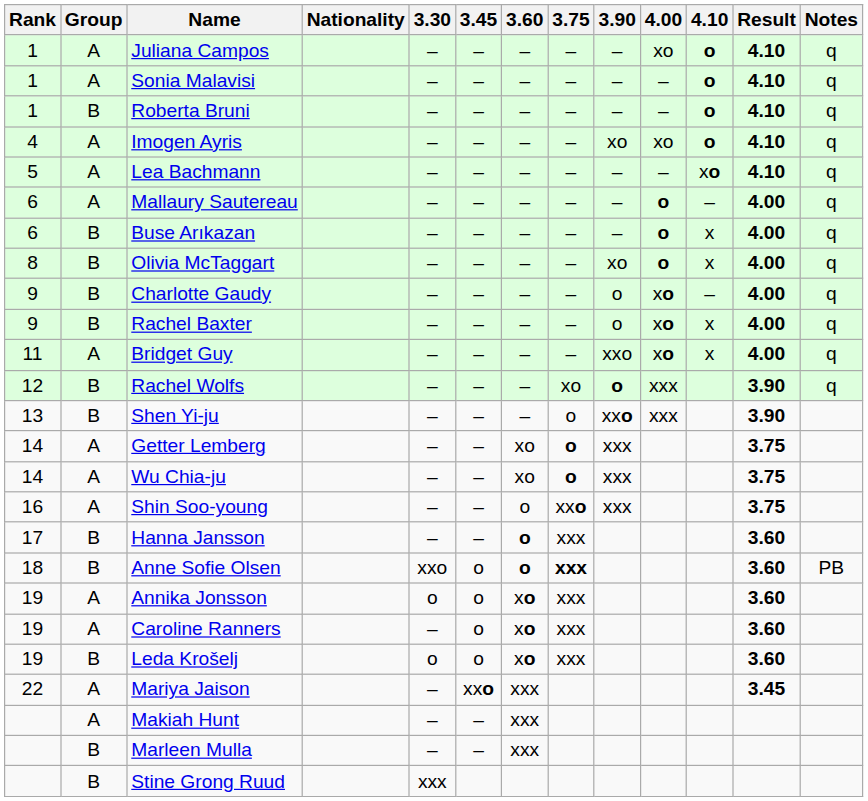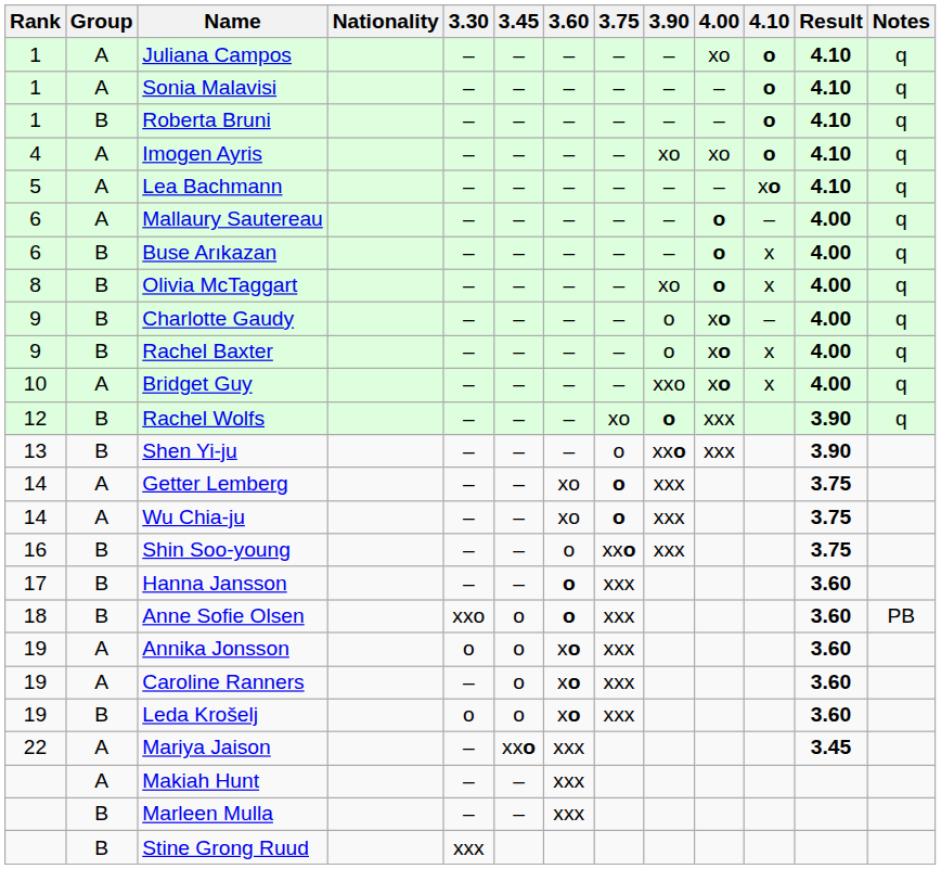 <table class="wikitable sortable" style="text-align:center">
 <tr>
 <th>Rank</th>
 <th>Group</th>
 <th>Name</th>
 <th>Nationality</th>
 <th>3.30</th>
 <th>3.45</th>
 <th>3.60</th>
 <th>3.75</th>
 <th>3.90</th>
 <th>4.00</th>
 <th>4.10</th>
 <th>Result</th>
 <th>Notes</th>
 </tr>
 <tr bgcolor=ddffdd>
 <td>1</td>
 <td>A</td>
 <td align=left><a href='#'>Juliana Campos</a></td>
 <td align=left></td>
 <td>–</td>
 <td>–</td>
 <td>–</td>
 <td>–</td>
 <td>–</td>
 <td>xo</td>
 <td><strong>o</strong></td>
 <td><strong>4.10</strong></td>
 <td>q</td>
 </tr>
 <tr bgcolor=ddffdd>
 <td>1</td>
 <td>A</td>
 <td align=left><a href='#'>Sonia Malavisi</a></td>
 <td align=left></td>
 <td>–</td>
 <td>–</td>
 <td>–</td>
 <td>–</td>
 <td>–</td>
 <td>–</td>
 <td><strong>o</strong></td>
 <td><strong>4.10</strong></td>
 <td>q</td>
 </tr>
 <tr bgcolor=ddffdd>
 <td>1</td>
 <td>B</td>
 <td align=left><a href='#'>Roberta Bruni</a></td>
 <td align=left></td>
 <td>–</td>
 <td>–</td>
 <td>–</td>
 <td>–</td>
 <td>–</td>
 <td>–</td>
 <td><strong>o</strong></td>
 <td><strong>4.10</strong></td>
 <td>q</td>
 </tr>
 <tr bgcolor=ddffdd>
 <td>4</td>
 <td>A</td>
 <td align=left><a href='#'>Imogen Ayris</a></td>
 <td align=left></td>
 <td>–</td>
 <td>–</td>
 <td>–</td>
 <td>–</td>
 <td>xo</td>
 <td>xo</td>
 <td><strong>o</strong></td>
 <td><strong>4.10</strong></td>
 <td>q</td>
 </tr>
 <tr bgcolor=ddffdd>
 <td>5</td>
 <td>A</td>
 <td align=left><a href='#'>Lea Bachmann</a></td>
 <td align=left></td>
 <td>–</td>
 <td>–</td>
 <td>–</td>
 <td>–</td>
 <td>–</td>
 <td>–</td>
 <td>x<strong>o</strong></td>
 <td><strong>4.10</strong></td>
 <td>q</td>
 </tr>
 <tr bgcolor=ddffdd>
 <td>6</td>
 <td>A</td>
 <td align=left><a href='#'>Mallaury Sautereau</a></td>
 <td align=left></td>
 <td>–</td>
 <td>–</td>
 <td>–</td>
 <td>–</td>
 <td>–</td>
 <td><strong>o</strong></td>
 <td>–</td>
 <td><strong>4.00</strong></td>
 <td>q</td>
 </tr>
 <tr bgcolor=ddffdd>
 <td>6</td>
 <td>B</td>
 <td align=left><a href='#'>Buse Arıkazan</a></td>
 <td align=left></td>
 <td>–</td>
 <td>–</td>
 <td>–</td>
 <td>–</td>
 <td>–</td>
 <td><strong>o</strong></td>
 <td>x</td>
 <td><strong>4.00</strong></td>
 <td>q</td>
 </tr>
 <tr bgcolor=ddffdd>
 <td>8</td>
 <td>B</td>
 <td align=left><a href='#'>Olivia McTaggart</a></td>
 <td align=left></td>
 <td>–</td>
 <td>–</td>
 <td>–</td>
 <td>–</td>
 <td>xo</td>
 <td><strong>o</strong></td>
 <td>x</td>
 <td><strong>4.00</strong></td>
 <td>q</td>
 </tr>
 <tr bgcolor=ddffdd>
 <td>9</td>
 <td>B</td>
 <td align=left><a href='#'>Charlotte Gaudy</a></td>
 <td align=left></td>
 <td>–</td>
 <td>–</td>
 <td>–</td>
 <td>–</td>
 <td>o</td>
 <td>x<strong>o</strong></td>
 <td>–</td>
 <td><strong>4.00</strong></td>
 <td>q</td>
 </tr>
 <tr bgcolor=ddffdd>
 <td>9</td>
 <td>B</td>
 <td align=left><a href='#'>Rachel Baxter</a></td>
 <td align=left></td>
 <td>–</td>
 <td>–</td>
 <td>–</td>
 <td>–</td>
 <td>o</td>
 <td>x<strong>o</strong></td>
 <td>x</td>
 <td><strong>4.00</strong></td>
 <td>q</td>
 </tr>
 <tr bgcolor=ddffdd>
-<td>11</td>
+<td>10</td>
 <td>A</td>
 <td align=left><a href='#'>Bridget Guy</a></td>
 <td align=left></td>
 <td>–</td>
 <td>–</td>
 <td>–</td>
 <td>–</td>
 <td>xxo</td>
 <td>x<strong>o</strong></td>
 <td>x</td>
 <td><strong>4.00</strong></td>
 <td>q</td>
 </tr>
 <tr bgcolor=ddffdd>
 <td>12</td>
 <td>B</td>
 <td align=left><a href='#'>Rachel Wolfs</a></td>
 <td align=left></td>
 <td>–</td>
 <td>–</td>
 <td>–</td>
 <td>xo</td>
 <td><strong>o</strong></td>
 <td>xxx</td>
 <td></td>
 <td><strong>3.90</strong></td>
 <td>q</td>
 </tr>
 <tr>
 <td>13</td>
 <td>B</td>
 <td align=left><a href='#'>Shen Yi-ju</a></td>
 <td align=left></td>
 <td>–</td>
 <td>–</td>
 <td>–</td>
 <td>o</td>
 <td>xx<strong>o</strong></td>
 <td>xxx</td>
 <td></td>
 <td><strong>3.90</strong></td>
 <td></td>
 </tr>
 <tr>
 <td>14</td>
 <td>A</td>
 <td align=left><a href='#'>Getter Lemberg</a></td>
 <td align=left></td>
 <td>–</td>
 <td>–</td>
 <td>xo</td>
 <td><strong>o</strong></td>
 <td>xxx</td>
 <td></td>
 <td></td>
 <td><strong>3.75</strong></td>
 <td></td>
 </tr>
 <tr>
 <td>14</td>
 <td>A</td>
 <td align=left><a href='#'>Wu Chia-ju</a></td>
 <td align=left></td>
 <td>–</td>
 <td>–</td>
 <td>xo</td>
 <td><strong>o</strong></td>
 <td>xxx</td>
 <td></td>
 <td></td>
 <td><strong>3.75</strong></td>
 <td></td>
 </tr>
 <tr>
 <td>16</td>
-<td>A</td>
+<td>B</td>
 <td align=left><a href='#'>Shin Soo-young</a></td>
 <td align=left></td>
 <td>–</td>
 <td>–</td>
 <td>o</td>
 <td>xx<strong>o</strong></td>
 <td>xxx</td>
 <td></td>
 <td></td>
 <td><strong>3.75</strong></td>
 <td></td>
 </tr>
 <tr>
 <td>17</td>
 <td>B</td>
 <td align=left><a href='#'>Hanna Jansson</a></td>
 <td align=left></td>
 <td>–</td>
 <td>–</td>
 <td><strong>o</strong></td>
 <td>xxx</td>
 <td></td>
 <td></td>
 <td></td>
 <td><strong>3.60</strong></td>
 <td></td>
 </tr>
 <tr>
 <td>18</td>
 <td>B</td>
 <td align=left><a href='#'>Anne Sofie Olsen</a></td>
 <td align=left></td>
 <td>xxo</td>
 <td>o</td>
 <td><strong>o</strong></td>
-<td><strong>xxx</strong></td>
+<td>xxx</td>
 <td></td>
 <td></td>
 <td></td>
 <td><strong>3.60</strong></td>
 <td>PB</td>
 </tr>
 <tr>
 <td>19</td>
 <td>A</td>
 <td align=left><a href='#'>Annika Jonsson</a></td>
 <td align=left></td>
 <td>o</td>
 <td>o</td>
 <td>x<strong>o</strong></td>
 <td>xxx</td>
 <td></td>
 <td></td>
 <td></td>
 <td><strong>3.60</strong></td>
 <td></td>
 </tr>
 <tr>
 <td>19</td>
 <td>A</td>
 <td align=left><a href='#'>Caroline Ranners</a></td>
 <td align=left></td>
 <td>–</td>
 <td>o</td>
 <td>x<strong>o</strong></td>
 <td>xxx</td>
 <td></td>
 <td></td>
 <td></td>
 <td><strong>3.60</strong></td>
 <td></td>
 </tr>
 <tr>
 <td>19</td>
 <td>B</td>
 <td align=left><a href='#'>Leda Krošelj</a></td>
 <td align=left></td>
 <td>o</td>
 <td>o</td>
 <td>x<strong>o</strong></td>
 <td>xxx</td>
 <td></td>
 <td></td>
 <td></td>
 <td><strong>3.60</strong></td>
 <td></td>
 </tr>
 <tr>
 <td>22</td>
 <td>A</td>
 <td align=left><a href='#'>Mariya Jaison</a></td>
 <td align=left></td>
 <td>–</td>
 <td>xx<strong>o</strong></td>
 <td>xxx</td>
 <td></td>
 <td></td>
 <td></td>
 <td></td>
 <td><strong>3.45</strong></td>
 <td></td>
 </tr>
 <tr>
 <td></td>
 <td>A</td>
 <td align=left><a href='#'>Makiah Hunt</a></td>
 <td align=left></td>
 <td>–</td>
 <td>–</td>
 <td>xxx</td>
 <td></td>
 <td></td>
 <td></td>
 <td></td>
 <td><strong></strong></td>
 <td></td>
 </tr>
 <tr>
 <td></td>
 <td>B</td>
 <td align=left><a href='#'>Marleen Mulla</a></td>
 <td align=left></td>
 <td>–</td>
 <td>–</td>
 <td>xxx</td>
 <td></td>
 <td></td>
 <td></td>
 <td></td>
 <td><strong></strong></td>
 <td></td>
 </tr>
 <tr>
 <td></td>
 <td>B</td>
 <td align=left><a href='#'>Stine Grong Ruud</a></td>
 <td align=left></td>
 <td>xxx</td>
 <td></td>
 <td></td>
 <td></td>
 <td></td>
 <td></td>
 <td></td>
 <td><strong></strong></td>
 <td></td>
 </tr>
 </table>
